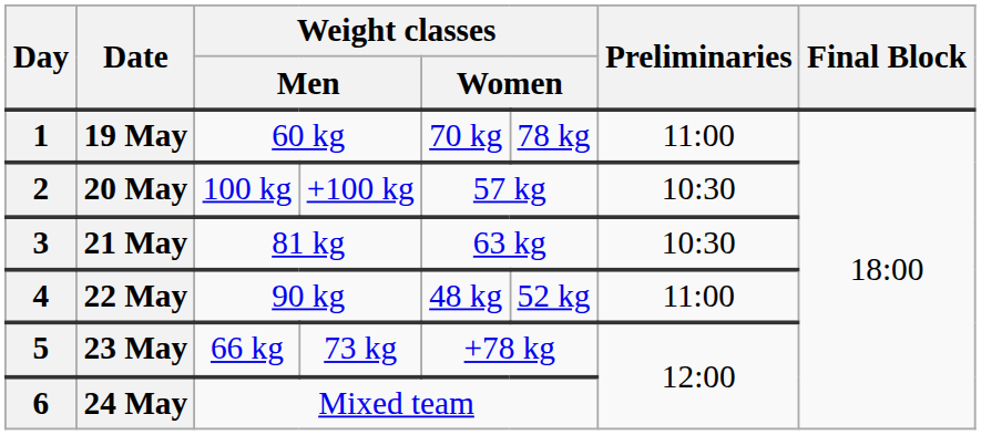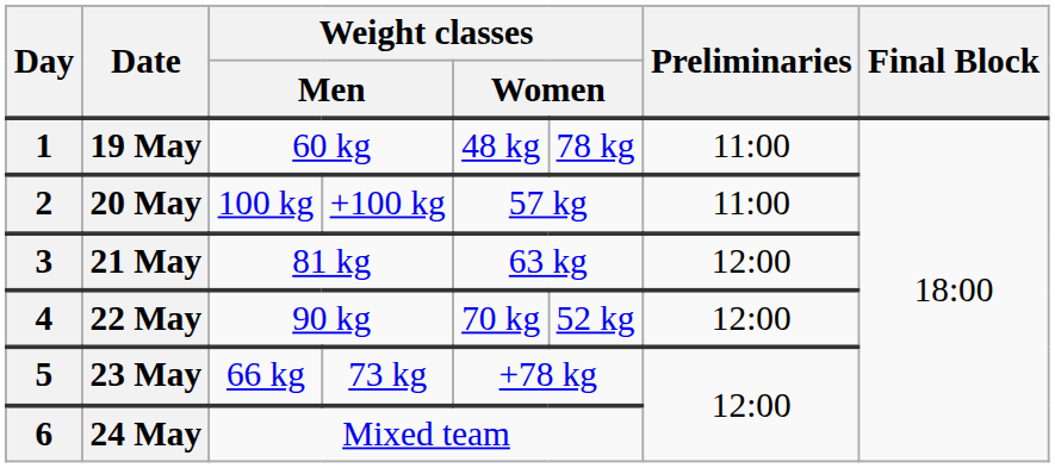 <table class=wikitable style="text-align:center;">
 <tr>
 <th rowspan=2>Day</th>
 <th rowspan=2>Date</th>
 <th colspan=4>Weight classes</th>
 <th rowspan=2>Preliminaries</th>
 <th rowspan=2>Final Block</th>
 </tr>
 <tr>
 <th colspan=2>Men</th>
 <th colspan=2>Women</th>
 </tr>
 <tr style="border-top: 2px solid #333333;">
 <th>1</th>
 <th>19 May</th>
 <td align=center colspan=2><a href='#'>60 kg</a></td>
-<td><a href='#'>70 kg</a></td>
+<td><a href='#'>48 kg</a></td>
 <td><a href='#'>78 kg</a></td>
 <td>11:00</td>
 <td rowspan=6>18:00</td>
 </tr>
 <tr style="border-top: 2px solid #333333;">
 <th>2</th>
 <th>20 May</th>
 <td><a href='#'>100 kg</a></td>
 <td><a href='#'>+100 kg</a></td>
 <td align=center colspan=2><a href='#'>57 kg</a></td>
-<td>10:30</td>
+<td>11:00</td>
 </tr>
 <tr style="border-top: 2px solid #333333;">
 <th>3</th>
 <th>21 May</th>
 <td align=center colspan=2><a href='#'>81 kg</a></td>
 <td align=center colspan=2><a href='#'>63 kg</a></td>
-<td>10:30</td>
+<td>12:00</td>
 </tr>
 <tr style="border-top: 2px solid #333333;">
 <th>4</th>
 <th>22 May</th>
 <td align=center colspan=2><a href='#'>90 kg</a></td>
-<td><a href='#'>48 kg</a></td>
+<td><a href='#'>70 kg</a></td>
 <td><a href='#'>52 kg</a></td>
-<td>11:00</td>
+<td>12:00</td>
 </tr>
 <tr style="border-top: 2px solid #333333;">
 <th>5</th>
 <th>23 May</th>
 <td><a href='#'>66 kg</a></td>
 <td><a href='#'>73 kg</a></td>
 <td align=center colspan=2><a href='#'>+78 kg</a></td>
 <td rowspan=2>12:00</td>
 </tr>
 <tr style="border-top: 2px solid #333333;">
 <th>6</th>
 <th>24 May</th>
 <td align=center colspan=4><a href='#'>Mixed team</a></td>
 </tr>
 </table>
